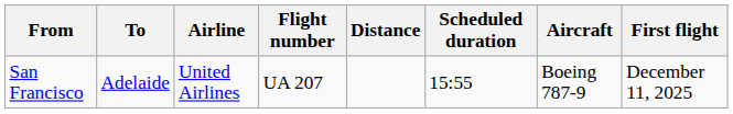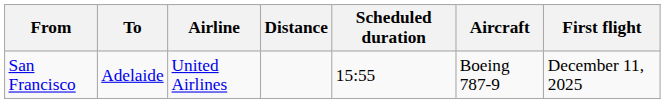 <table class="wikitable sortable">
 <tr>
 <th>From</th>
 <th>To</th>
 <th>Airline</th>
-<th>Flight number</th>
 <th>Distance</th>
 <th>Scheduled duration</th>
 <th>Aircraft</th>
 <th>First flight</th>
 </tr>
 <tr>
 <td> <a href='#'>San Francisco</a></td>
 <td> <a href='#'>Adelaide</a></td>
 <td><a href='#'>United Airlines</a></td>
-<td>UA 207</td>
 <td></td>
 <td>15:55</td>
 <td>Boeing 787-9</td>
 <td>December 11, 2025</td>
 </tr>
 </table>
